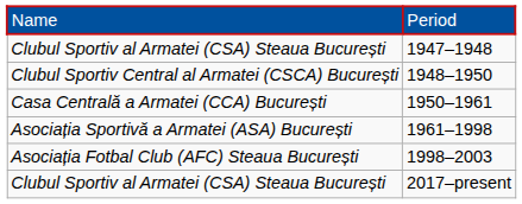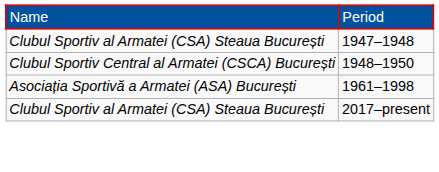 <table class="wikitable" style="text-align: left" align="right">
 <tr>
 <td style="background:#00519e;color:#ffffff;border:2px solid #c90c0f">Name</td>
 <td style="background:#00519e;color:#ffffff;border:2px solid #c90c0f">Period</td>
 </tr>
 <tr>
 <td align=left><em>Clubul Sportiv al Armatei (CSA) Steaua București</em></td>
 <td>1947–1948</td>
 </tr>
 <tr>
 <td align=left><em>Clubul Sportiv Central al Armatei (CSCA) București</em></td>
 <td>1948–1950</td>
 </tr>
 <tr>
-<td align=left><em>Casa Centrală a Armatei (CCA) București</em></td>
-<td>1950–1961</td>
-</tr>
-<tr>
 <td align=left><em>Asociația Sportivă a Armatei (ASA) București</em></td>
 <td>1961–1998</td>
-</tr>
-<tr>
-<td align=left><em>Asociația Fotbal Club (AFC) Steaua București</em></td>
-<td>1998–2003</td>
 </tr>
 <tr>
 <td align=left><em>Clubul Sportiv al Armatei (CSA) Steaua București</em></td>
 <td>2017–present</td>
 </tr>
 </table>
